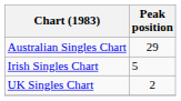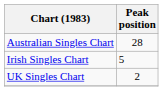 <table class="wikitable sortable">
 <tr>
 <th>Chart (1983)</th>
 <th>Peak<br>position</th>
 </tr>
 <tr>
 <td><a href='#'>Australian Singles Chart</a></td>
-<td align="center">29</td>
+<td align="center">28</td>
 </tr>
 <tr>
 <td><a href='#'>Irish Singles Chart</a></td>
 <td>5</td>
 </tr>
 <tr>
 <td><a href='#'>UK Singles Chart</a></td>
 <td align="center">2</td>
 </tr>
 <tr>
 </tr>
 </table>
